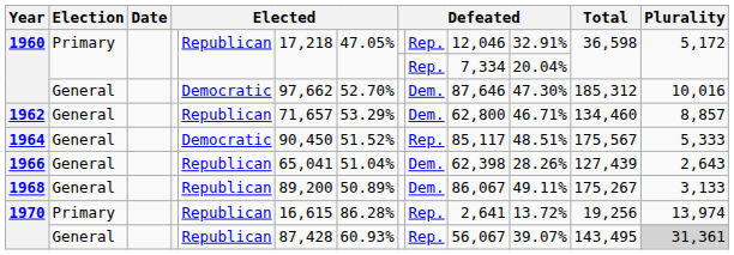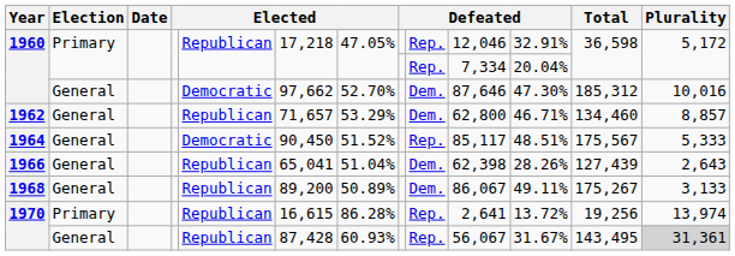 <table class=wikitable>
 <tr>
 <th>Year</th>
 <th>Election</th>
 <th>Date</th>
 <th ! colspan="4">Elected</th>
 <th ! colspan="4">Defeated</th>
 <th>Total</th>
 <th>Plurality</th>
 </tr>
 <tr>
 <th rowspan="3" valign="top"><a href='#'>1960</a></th>
 <td rowspan="2" valign="top">Primary</td>
 <td rowspan="2" valign="top"></td>
 <td rowspan="2" valign="top"></td>
 <td rowspan="2" valign="top" ><a href='#'>Republican</a></td>
 <td rowspan="2" valign="top" align="right">17,218</td>
 <td rowspan="2" valign="top" align="right">47.05%</td>
 <td valign="top"></td>
 <td valign="top" ><a href='#'>Rep.</a></td>
 <td valign="top" align="right">12,046</td>
 <td valign="top" align="right">32.91%</td>
 <td rowspan="2" valign="top" align="right">36,598</td>
 <td rowspan="2" valign="top" align="right">5,172</td>
 </tr>
 <tr>
 <td valign="top"></td>
 <td valign="top" ><a href='#'>Rep.</a></td>
 <td valign="top" align="right">7,334</td>
 <td valign="top" align="right">20.04%</td>
 </tr>
 <tr>
 <td valign="top">General</td>
 <td valign="top"></td>
 <td valign="top"></td>
 <td valign="top" ><a href='#'>Democratic</a></td>
 <td valign="top" align="right">97,662</td>
 <td valign="top" align="right">52.70%</td>
 <td valign="top"></td>
 <td valign="top" ><a href='#'>Dem.</a></td>
 <td valign="top" align="right">87,646</td>
 <td valign="top" align="right">47.30%</td>
 <td valign="top" align="right">185,312</td>
 <td valign="top" align="right">10,016</td>
 </tr>
 <tr>
 <th valign="top"><a href='#'>1962</a></th>
 <td valign="top">General</td>
 <td valign="top"></td>
 <td valign="top"></td>
 <td valign="top" ><a href='#'>Republican</a></td>
 <td valign="top" align="right">71,657</td>
 <td valign="top" align="right">53.29%</td>
 <td valign="top"></td>
 <td valign="top" ><a href='#'>Dem.</a></td>
 <td valign="top" align="right">62,800</td>
 <td valign="top" align="right">46.71%</td>
 <td valign="top" align="right">134,460</td>
 <td valign="top" align="right">8,857</td>
 </tr>
 <tr>
 <th valign="top"><a href='#'>1964</a></th>
 <td valign="top">General</td>
 <td valign="top"></td>
 <td valign="top"></td>
 <td valign="top" ><a href='#'>Democratic</a></td>
 <td valign="top" align="right">90,450</td>
 <td valign="top" align="right">51.52%</td>
 <td valign="top"></td>
 <td valign="top" ><a href='#'>Rep.</a></td>
 <td valign="top" align="right">85,117</td>
 <td valign="top" align="right">48.51%</td>
 <td valign="top" align="right">175,567</td>
 <td valign="top" align="right">5,333</td>
 </tr>
 <tr>
 <th valign="top"><a href='#'>1966</a></th>
 <td valign="top">General</td>
 <td valign="top"></td>
 <td valign="top"></td>
 <td valign="top" ><a href='#'>Republican</a></td>
 <td valign="top" align="right">65,041</td>
 <td valign="top" align="right">51.04%</td>
 <td valign="top"></td>
 <td valign="top" ><a href='#'>Dem.</a></td>
 <td valign="top" align="right">62,398</td>
 <td valign="top" align="right">28.26%</td>
 <td valign="top" align="right">127,439</td>
 <td valign="top" align="right">2,643</td>
 </tr>
 <tr>
 <th valign="top"><a href='#'>1968</a></th>
 <td valign="top">General</td>
 <td valign="top"></td>
 <td valign="top"></td>
 <td valign="top" ><a href='#'>Republican</a></td>
 <td valign="top" align="right">89,200</td>
 <td valign="top" align="right">50.89%</td>
 <td valign="top"></td>
 <td valign="top" ><a href='#'>Dem.</a></td>
 <td valign="top" align="right">86,067</td>
 <td valign="top" align="right">49.11%</td>
 <td valign="top" align="right">175,267</td>
 <td valign="top" align="right">3,133</td>
 </tr>
 <tr>
 <th rowspan="2" valign="top"><a href='#'>1970</a></th>
 <td valign="top">Primary</td>
 <td valign="top"></td>
 <td valign="top"></td>
 <td valign="top" ><a href='#'>Republican</a></td>
 <td valign="top" align="right">16,615</td>
 <td valign="top" align="right">86.28%</td>
 <td valign="top"></td>
 <td valign="top" ><a href='#'>Rep.</a></td>
 <td valign="top" align="right">2,641</td>
 <td valign="top" align="right">13.72%</td>
 <td valign="top" align="right">19,256</td>
 <td valign="top" align="right">13,974</td>
 </tr>
 <tr>
 <td valign="top">General</td>
 <td valign="top"></td>
 <td valign="top"></td>
 <td valign="top" ><a href='#'>Republican</a></td>
 <td valign="top" align="right">87,428</td>
 <td valign="top" align="right">60.93%</td>
 <td valign="top"></td>
 <td valign="top" ><a href='#'>Rep.</a></td>
 <td valign="top" align="right">56,067</td>
-<td valign="top" align="right">39.07%</td>
+<td valign="top" align="right">31.67%</td>
 <td valign="top" align="right">143,495</td>
 <td valign="top" align="right" style="background: lightgrey;">31,361</td>
 </tr>
 </table>
